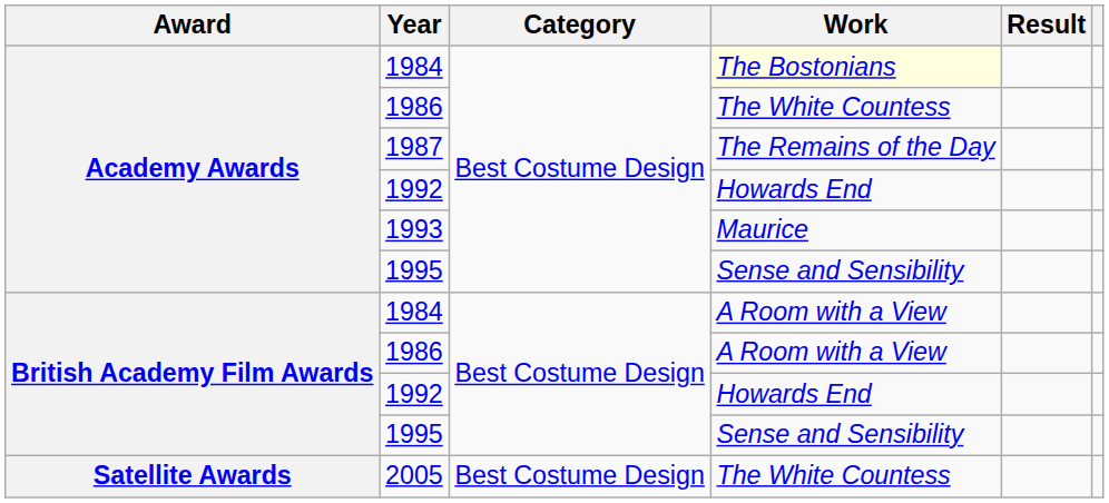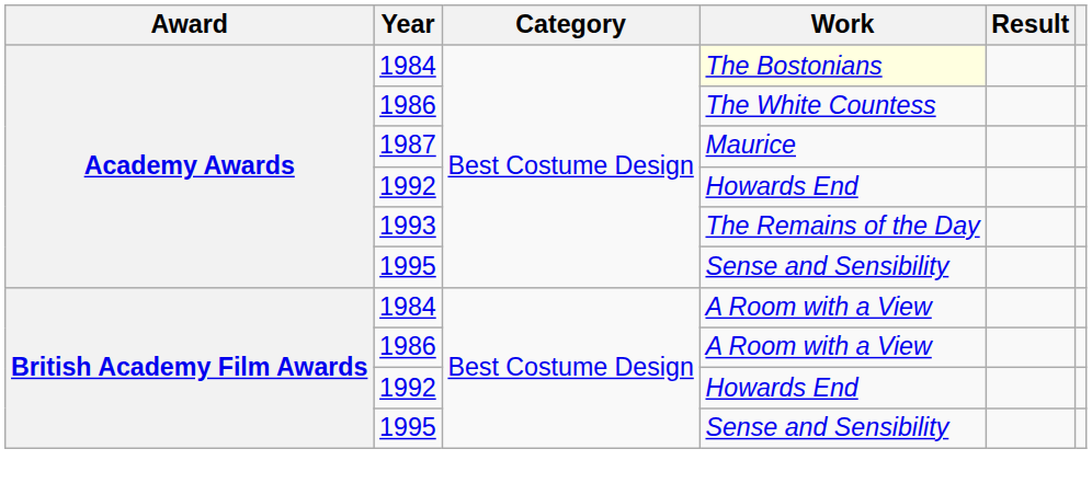 <table class="wikitable">
 <tr>
 <th>Award</th>
 <th>Year</th>
 <th>Category</th>
 <th>Work</th>
 <th>Result</th>
 <th class="unsortable"></th>
 </tr>
 <tr>
 <th rowspan="6" scope="row" style="text-align:center;"><a href='#'>Academy Awards</a></th>
 <td style="text-align:center;"><a href='#'>1984</a></td>
 <td rowspan="6"><a href='#'>Best Costume Design</a></td>
 <td style="background: lightyellow;"><em><a href='#'>The Bostonians</a></em></td>
 <td></td>
 <td style="text-align:center;"></td>
 </tr>
 <tr>
 <td style="text-align:center;"><a href='#'>1986</a></td>
 <td><em><a href='#'>The White Countess</a></em></td>
 <td></td>
 <td style="text-align:center;"></td>
 </tr>
 <tr>
 <td style="text-align:center;"><a href='#'>1987</a></td>
-<td><em><a href='#'>The Remains of the Day</a></em></td>
+<td><em><a href='#'>Maurice</a></em></td>
 <td></td>
 <td style="text-align:center;"></td>
 </tr>
 <tr>
 <td style="text-align:center;"><a href='#'>1992</a></td>
 <td><em><a href='#'>Howards End</a></em></td>
 <td></td>
 <td style="text-align:center;"></td>
 </tr>
 <tr>
 <td style="text-align:center;"><a href='#'>1993</a></td>
-<td><em><a href='#'>Maurice</a></em></td>
+<td><em><a href='#'>The Remains of the Day</a></em></td>
 <td></td>
 <td style="text-align:center;"></td>
 </tr>
 <tr>
 <td style="text-align:center;"><a href='#'>1995</a></td>
 <td><em><a href='#'>Sense and Sensibility</a></em></td>
 <td></td>
 <td style="text-align:center;"></td>
 </tr>
 <tr>
 <th rowspan="4" scope="row" style="text-align:center;"><a href='#'>British Academy Film Awards</a></th>
 <td style="text-align:center;"><a href='#'>1984</a></td>
 <td rowspan="4"><a href='#'>Best Costume Design</a></td>
 <td><em><a href='#'>A Room with a View</a></em></td>
 <td></td>
 <td style="text-align:center;"></td>
 </tr>
 <tr>
 <td style="text-align:center;"><a href='#'>1986</a></td>
 <td><em><a href='#'>A Room with a View</a></em></td>
 <td></td>
 <td style="text-align:center;"></td>
 </tr>
 <tr>
 <td style="text-align:center;"><a href='#'>1992</a></td>
 <td><em><a href='#'>Howards End</a></em></td>
 <td></td>
 <td style="text-align:center;"></td>
 </tr>
 <tr>
 <td style="text-align:center;"><a href='#'>1995</a></td>
 <td><em><a href='#'>Sense and Sensibility</a></em></td>
 <td></td>
 <td style="text-align:center;"></td>
 </tr>
-<tr>
-<th scope="row" style="text-align:center;"><a href='#'>Satellite Awards</a></th>
-<td style="text-align:center;"><a href='#'>2005</a></td>
-<td><a href='#'>Best Costume Design</a></td>
-<td><em><a href='#'>The White Countess</a></em></td>
-<td></td>
-<td style="text-align:center;"></td>
-</tr>
 </table>
